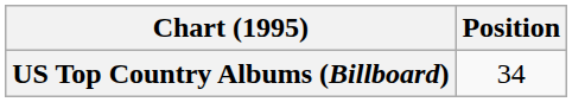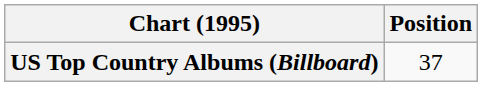 <table class="wikitable plainrowheaders" style="text-align:center">
 <tr>
 <th scope="col">Chart (1995)</th>
 <th scope="col">Position</th>
 </tr>
 <tr>
 <th scope="row">US Top Country Albums (<em>Billboard</em>)</th>
-<td>34</td>
+<td>37</td>
 </tr>
 </table>
